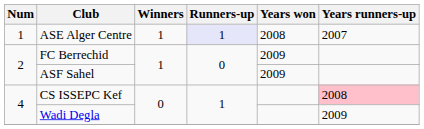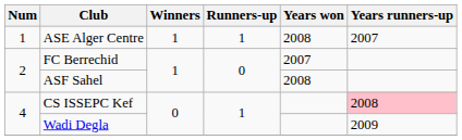 <table class="wikitable sortable">
 <tr>
 <th>Num</th>
 <th>Club</th>
 <th>Winners</th>
 <th>Runners-up</th>
 <th>Years won</th>
 <th>Years runners-up</th>
 </tr>
 <tr>
 <td align=center>1</td>
 <td> ASE Alger Centre</td>
 <td align=center>1</td>
-<td align=center style="background: lavender;">1</td>
+<td align=center>1</td>
 <td>2008</td>
 <td>2007</td>
 </tr>
 <tr>
 <td align=center rowspan=2>2</td>
 <td> FC Berrechid</td>
 <td align=center rowspan=2>1</td>
 <td align=center rowspan=2>0</td>
-<td>2009</td>
+<td>2007</td>
 <td></td>
 </tr>
 <tr>
 <td> ASF Sahel</td>
-<td>2009</td>
+<td>2008</td>
 <td></td>
 </tr>
 <tr>
 <td align=center rowspan=2>4</td>
 <td> CS ISSEPC Kef</td>
 <td align=center rowspan=2>0</td>
 <td align=center rowspan=2>1</td>
 <td></td>
 <td style="background: pink;">2008</td>
 </tr>
 <tr>
 <td> <a href='#'>Wadi Degla</a></td>
 <td></td>
 <td>2009</td>
 </tr>
 <tr>
 </tr>
 </table>
